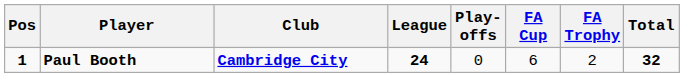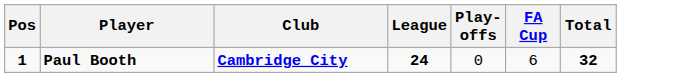 <table class="wikitable" style="text-align: center;">
 <tr>
 <th width=20>Pos</th>
 <th width=140>Player</th>
 <th width=140>Club</th>
 <th width=40>League</th>
 <th width=40>Play-offs</th>
 <th width=40><a href='#'>FA Cup</a></th>
-<th width=40><a href='#'>FA Trophy</a></th>
 <th width=40>Total</th>
 </tr>
 <tr>
 <td><strong>1</strong></td>
 <td align=left><strong>Paul Booth</strong></td>
 <td align=left><strong> <a href='#'>Cambridge City</a> </strong></td>
 <td><strong>24</strong></td>
 <td>0</td>
 <td>6</td>
-<td>2</td>
 <td><strong>32</strong></td>
 </tr>
 </table>
